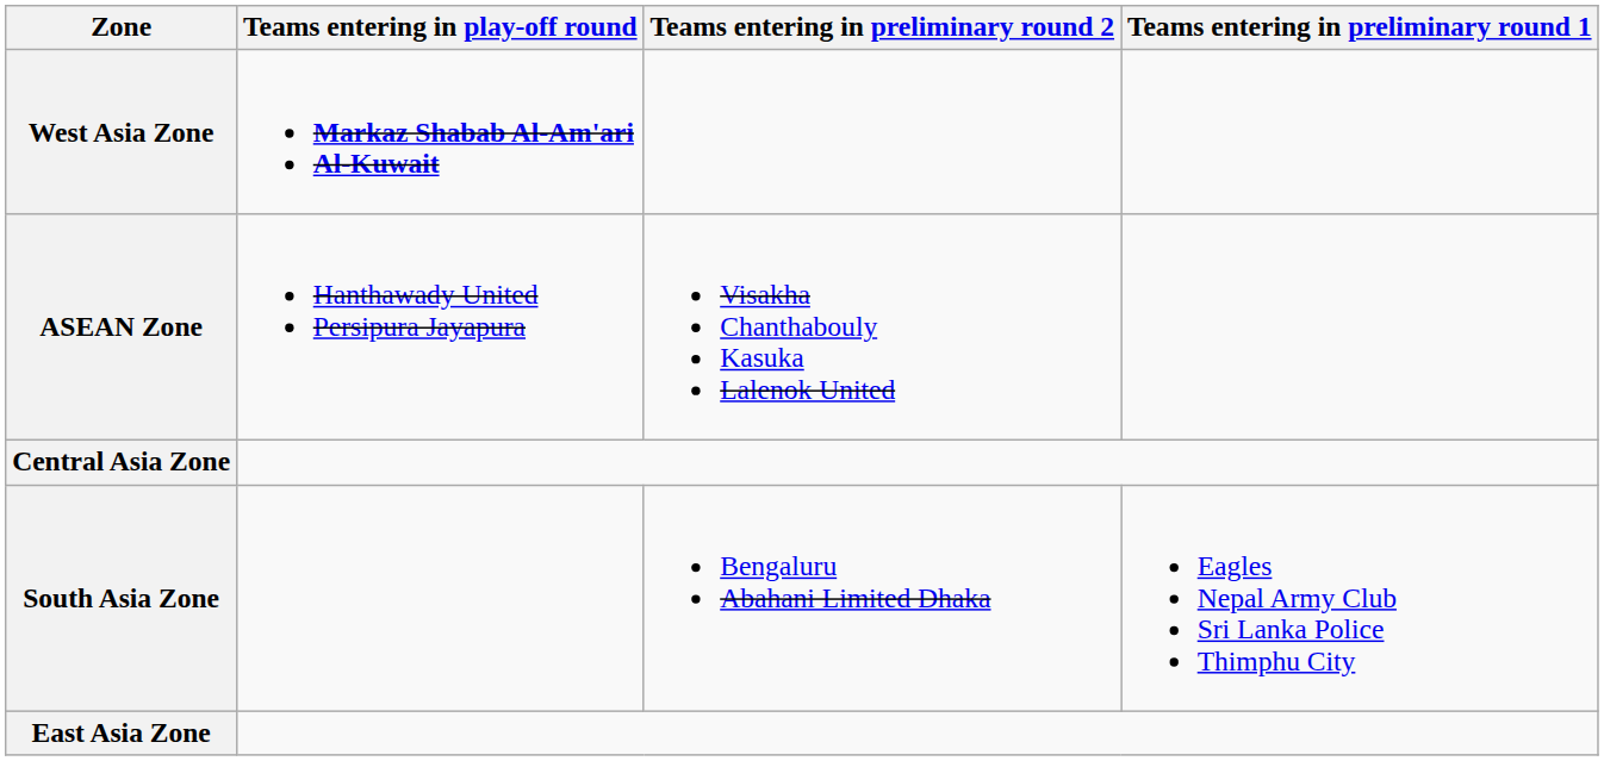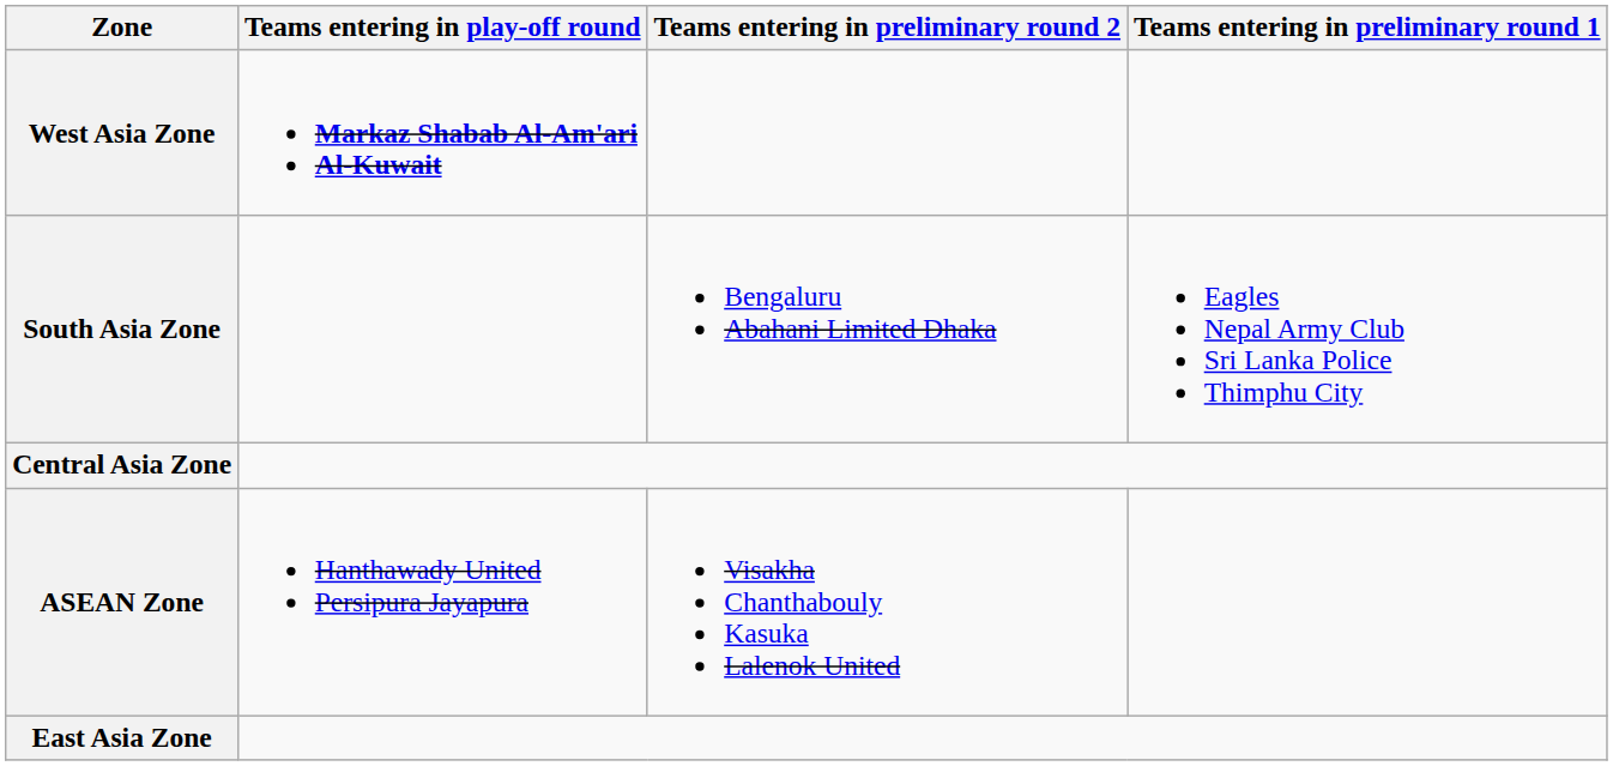 <table class="wikitable">
 <tr>
 <th>Zone</th>
 <th>Teams entering in <a href='#'>play-off round</a></th>
 <th>Teams entering in <a href='#'>preliminary round 2</a></th>
 <th>Teams entering in <a href='#'>preliminary round 1</a></th>
 </tr>
 <tr>
 <th>West Asia Zone</th>
 <td valign="top"><strong><br><ul><li> <s><a href='#'>Markaz Shabab Al-Am'ari</a></s></li><li> <s><a href='#'>Al-Kuwait</a></s></li></ul></strong></td>
 <td valign="top"></td>
 <td valign="top"></td>
 </tr>
 <tr>
+<th>South Asia Zone</th>
+<td valign="top"></td>
+<td valign="top"><br><ul><li> <a href='#'>Bengaluru</a></li><li> <s><a href='#'>Abahani Limited Dhaka</a></s></li></ul></td>
+<td valign="top"><br><ul><li> <a href='#'>Eagles</a></li><li> <a href='#'>Nepal Army Club</a></li><li> <a href='#'>Sri Lanka Police</a></li><li> <a href='#'>Thimphu City</a></li></ul></td>
+</tr>
+<tr>
+<th>Central Asia Zone</th>
+<td colspan="3" valign="top"></td>
+</tr>
+<tr>
 <th>ASEAN Zone</th>
 <td valign="top"><br><ul><li> <s><a href='#'>Hanthawady United</a></s></li><li> <s><a href='#'>Persipura Jayapura</a></s></li></ul></td>
 <td valign="top"><br><ul><li> <s><a href='#'>Visakha</a></s> </li><li> <a href='#'>Chanthabouly</a></li><li> <a href='#'>Kasuka</a></li><li> <s><a href='#'>Lalenok United</a></s> </li></ul></td>
 <td></td>
 </tr>
 <tr>
-<th>Central Asia Zone</th>
-<td colspan="3" valign="top"></td>
-</tr>
-<tr>
-<th>South Asia Zone</th>
-<td valign="top"></td>
-<td valign="top"><br><ul><li> <a href='#'>Bengaluru</a></li><li> <s><a href='#'>Abahani Limited Dhaka</a></s></li></ul></td>
-<td valign="top"><br><ul><li> <a href='#'>Eagles</a></li><li> <a href='#'>Nepal Army Club</a></li><li> <a href='#'>Sri Lanka Police</a></li><li> <a href='#'>Thimphu City</a></li></ul></td>
-</tr>
-<tr>
 <th>East Asia Zone</th>
 <td colspan="3" valign="top"></td>
 </tr>
 </table>
